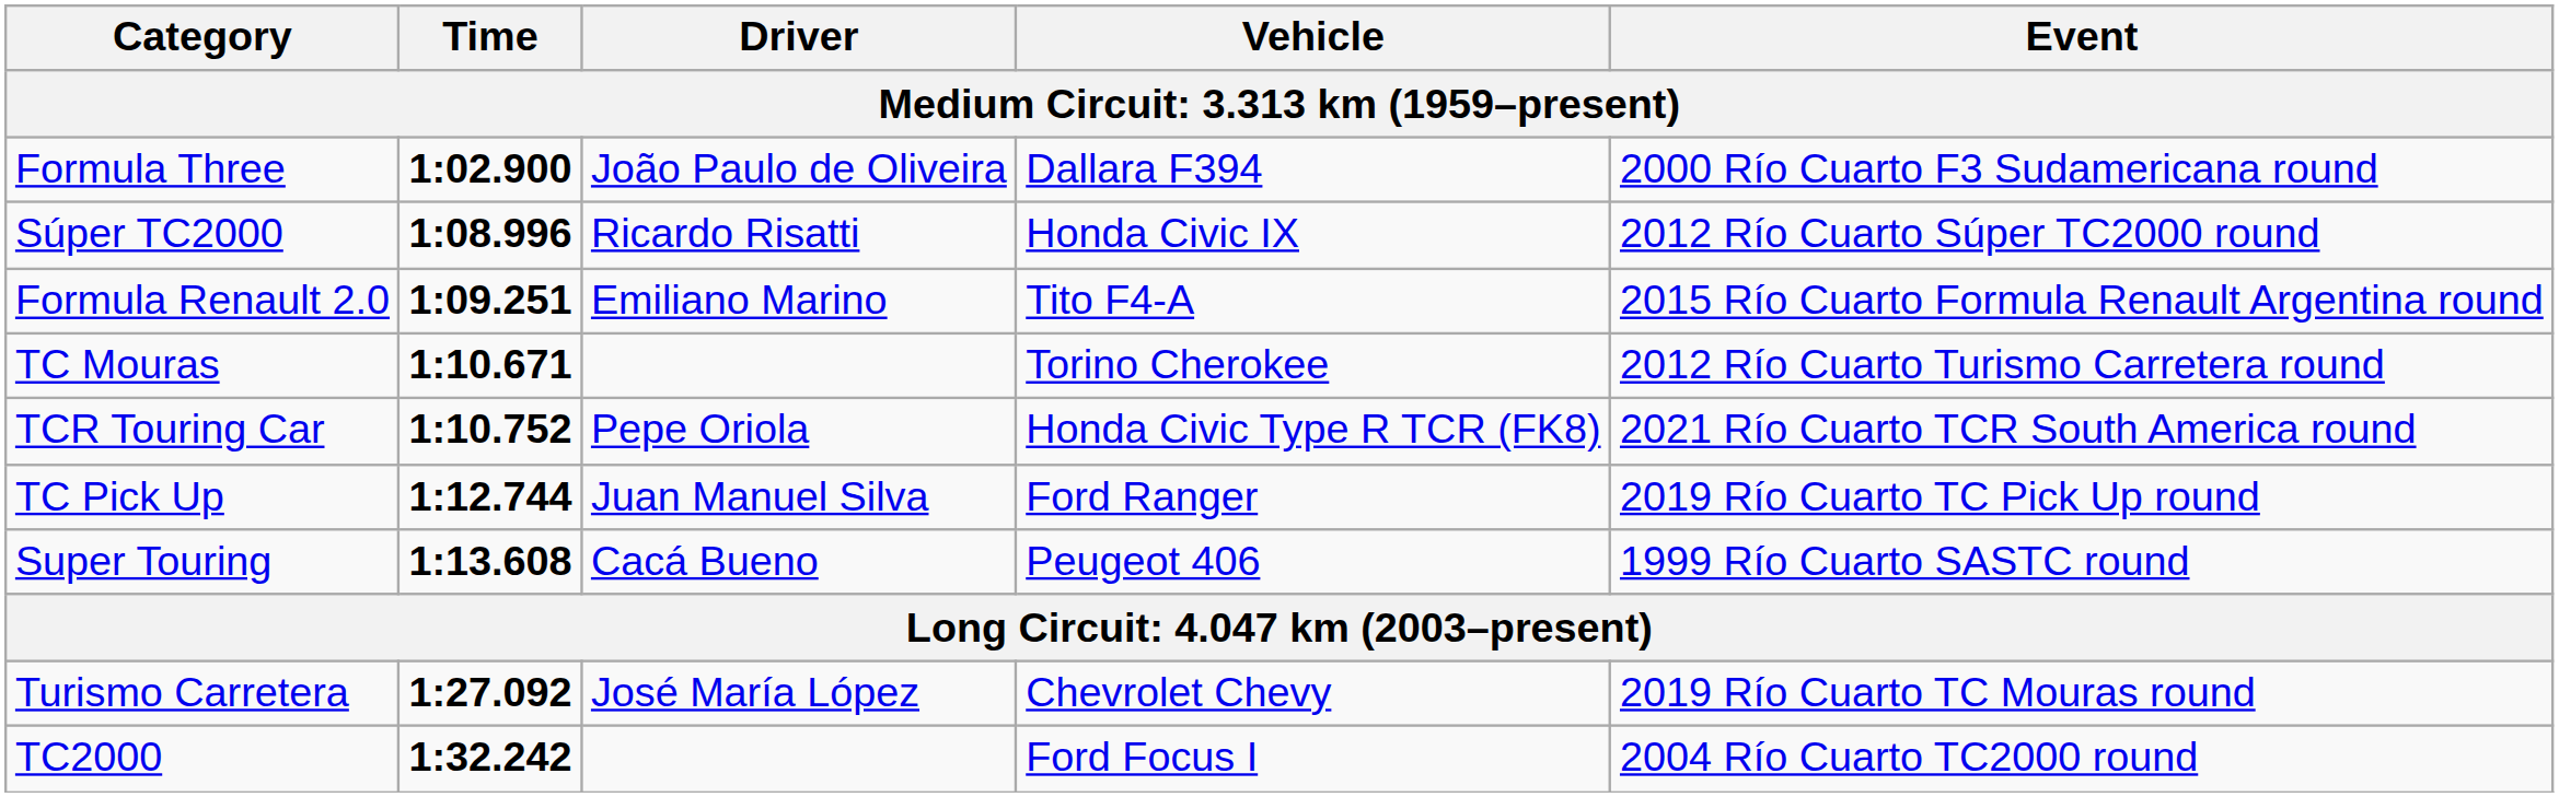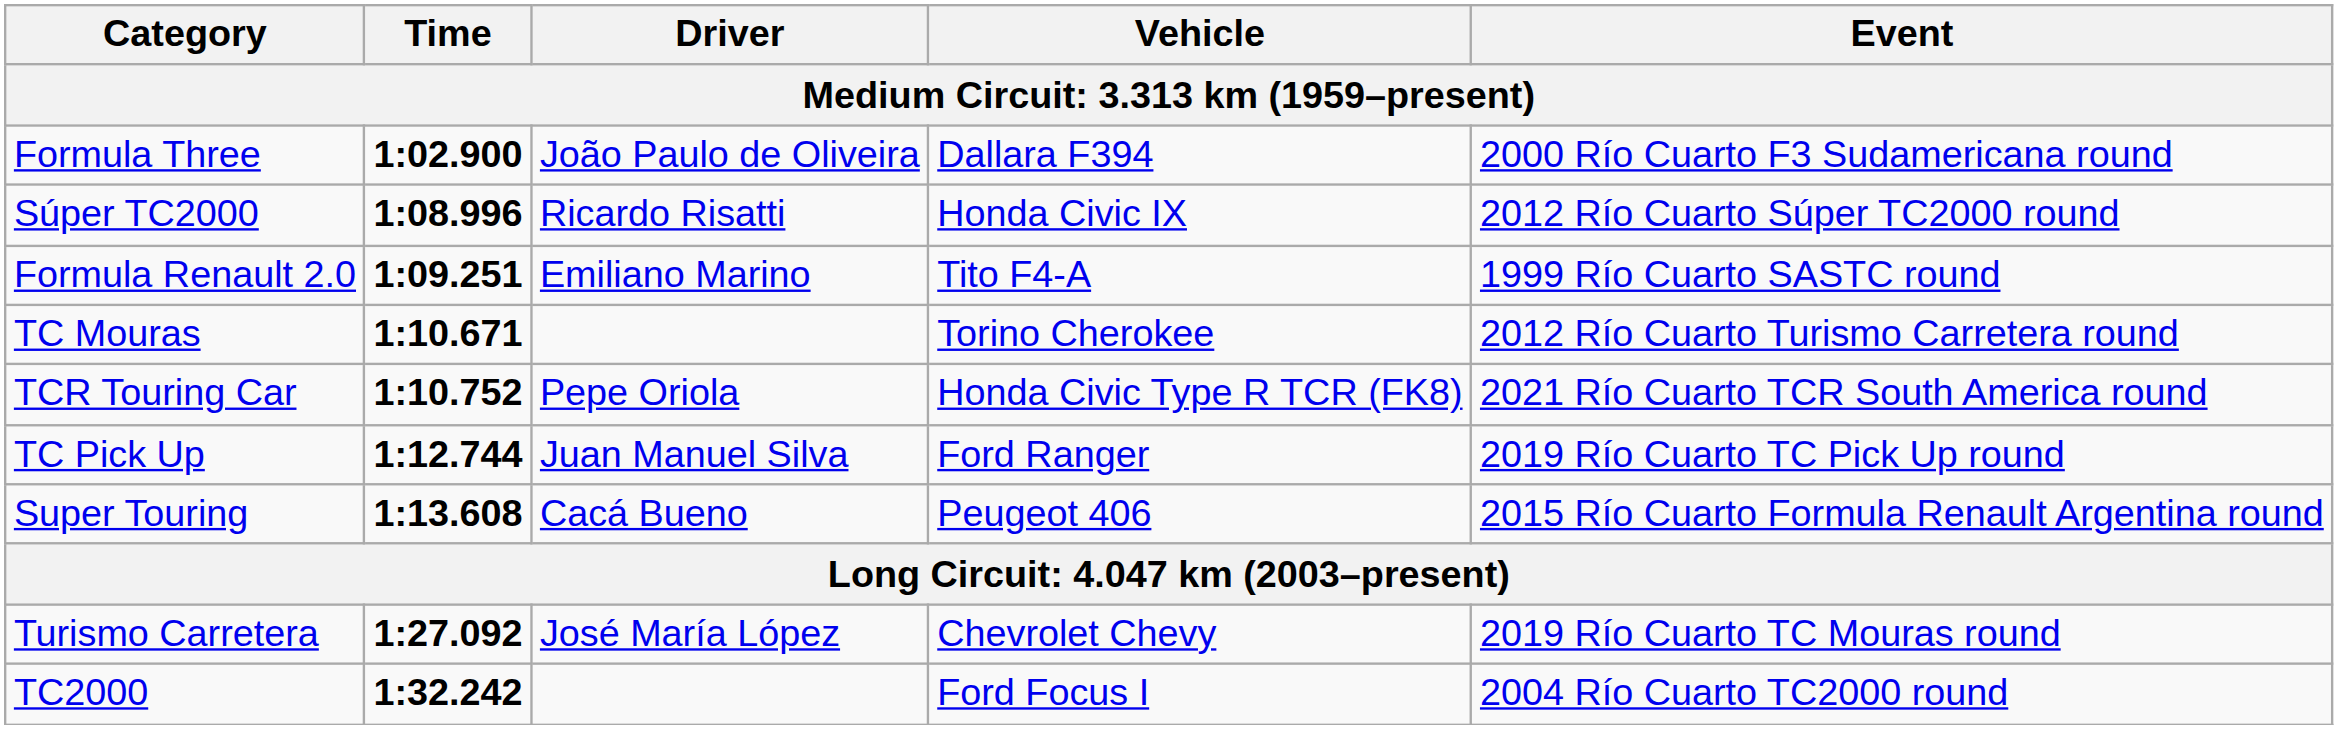 <table class="wikitable">
 <tr>
 <th>Category</th>
 <th>Time</th>
 <th>Driver</th>
 <th>Vehicle</th>
 <th>Event</th>
 </tr>
 <tr>
 <th colspan=5>Medium Circuit: 3.313 km (1959–present)</th>
 </tr>
 <tr>
 <td><a href='#'>Formula Three</a></td>
 <td><strong>1:02.900</strong></td>
 <td><a href='#'>João Paulo de Oliveira</a></td>
 <td><a href='#'>Dallara F394</a></td>
 <td><a href='#'>2000 Río Cuarto F3 Sudamericana round</a></td>
 </tr>
 <tr>
 <td><a href='#'>Súper TC2000</a></td>
 <td><strong>1:08.996</strong></td>
 <td><a href='#'>Ricardo Risatti</a></td>
 <td><a href='#'>Honda Civic IX</a></td>
 <td><a href='#'>2012 Río Cuarto Súper TC2000 round</a></td>
 </tr>
 <tr>
 <td><a href='#'>Formula Renault 2.0</a></td>
 <td><strong>1:09.251</strong></td>
 <td><a href='#'>Emiliano Marino</a></td>
 <td><a href='#'>Tito F4-A</a></td>
-<td><a href='#'>2015 Río Cuarto Formula Renault Argentina round</a></td>
+<td><a href='#'>1999 Río Cuarto SASTC round</a></td>
 </tr>
 <tr>
 <td><a href='#'>TC Mouras</a></td>
 <td><strong>1:10.671</strong></td>
 <td></td>
 <td><a href='#'>Torino Cherokee</a></td>
 <td><a href='#'>2012 Río Cuarto Turismo Carretera round</a></td>
 </tr>
 <tr>
 <td><a href='#'>TCR Touring Car</a></td>
 <td><strong>1:10.752</strong></td>
 <td><a href='#'>Pepe Oriola</a></td>
 <td><a href='#'>Honda Civic Type R TCR (FK8)</a></td>
 <td><a href='#'>2021 Río Cuarto TCR South America round</a></td>
 </tr>
 <tr>
 <td><a href='#'>TC Pick Up</a></td>
 <td><strong>1:12.744</strong></td>
 <td><a href='#'>Juan Manuel Silva</a></td>
 <td><a href='#'>Ford Ranger</a></td>
 <td><a href='#'>2019 Río Cuarto TC Pick Up round</a></td>
 </tr>
 <tr>
 <td><a href='#'>Super Touring</a></td>
 <td><strong>1:13.608</strong></td>
 <td><a href='#'>Cacá Bueno</a></td>
 <td><a href='#'>Peugeot 406</a></td>
-<td><a href='#'>1999 Río Cuarto SASTC round</a></td>
+<td><a href='#'>2015 Río Cuarto Formula Renault Argentina round</a></td>
 </tr>
 <tr>
 <th colspan=5>Long Circuit: 4.047 km (2003–present)</th>
 </tr>
 <tr>
 <td><a href='#'>Turismo Carretera</a></td>
 <td><strong>1:27.092</strong></td>
 <td><a href='#'>José María López</a></td>
 <td><a href='#'>Chevrolet Chevy</a></td>
 <td><a href='#'>2019 Río Cuarto TC Mouras round</a></td>
 </tr>
 <tr>
 <td><a href='#'>TC2000</a></td>
 <td><strong>1:32.242</strong></td>
 <td></td>
 <td><a href='#'>Ford Focus I</a></td>
 <td><a href='#'>2004 Río Cuarto TC2000 round</a></td>
 </tr>
 <tr>
 </tr>
 </table>
